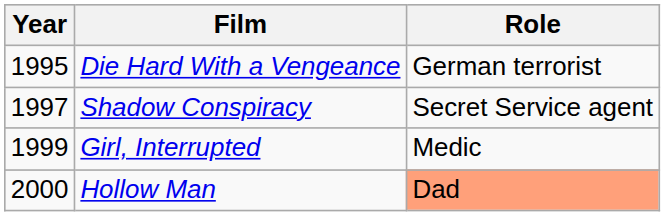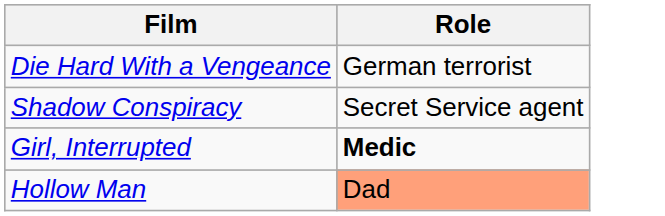 <table class="wikitable">
 <tr>
-<th>Year</th>
 <th>Film</th>
 <th>Role</th>
 </tr>
 <tr>
-<td>1995</td>
 <td><em><a href='#'>Die Hard With a Vengeance</a></em></td>
 <td>German terrorist</td>
 </tr>
 <tr>
-<td>1997</td>
 <td><em><a href='#'>Shadow Conspiracy</a></em></td>
 <td>Secret Service agent</td>
 </tr>
 <tr>
-<td>1999</td>
 <td><em><a href='#'>Girl, Interrupted</a></em></td>
-<td>Medic</td>
+<td><strong>Medic</strong></td>
 </tr>
 <tr>
-<td>2000</td>
 <td><em><a href='#'>Hollow Man</a></em></td>
 <td style="background: lightsalmon;">Dad</td>
 </tr>
 </table>
